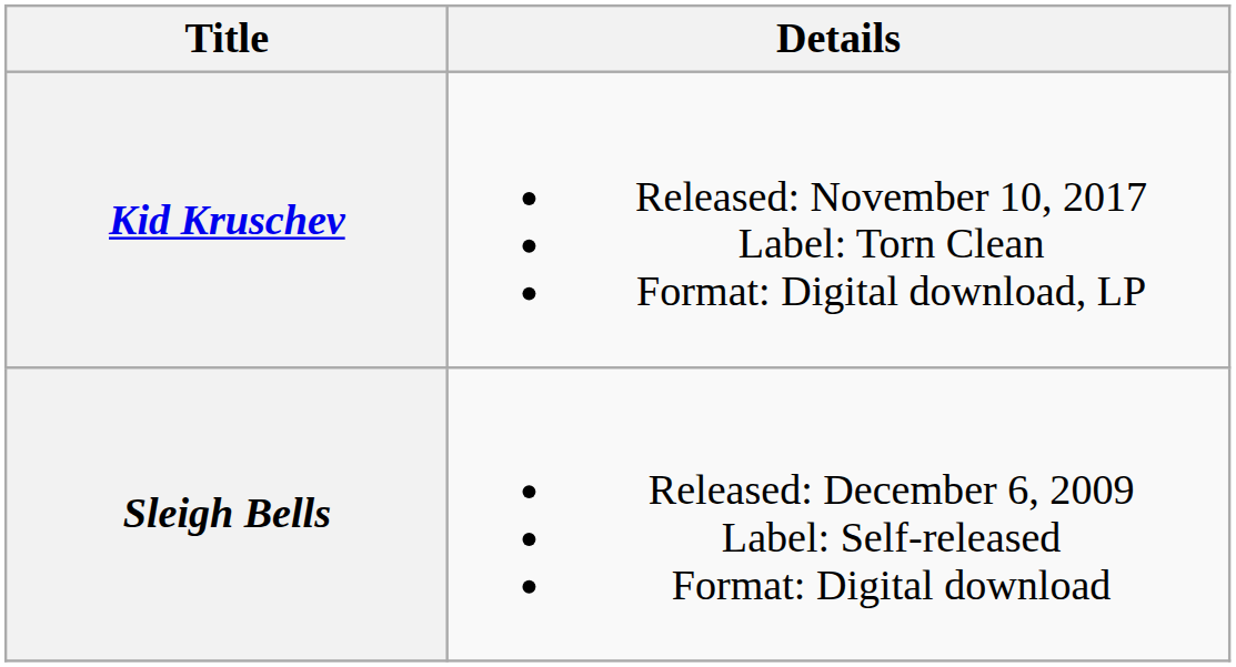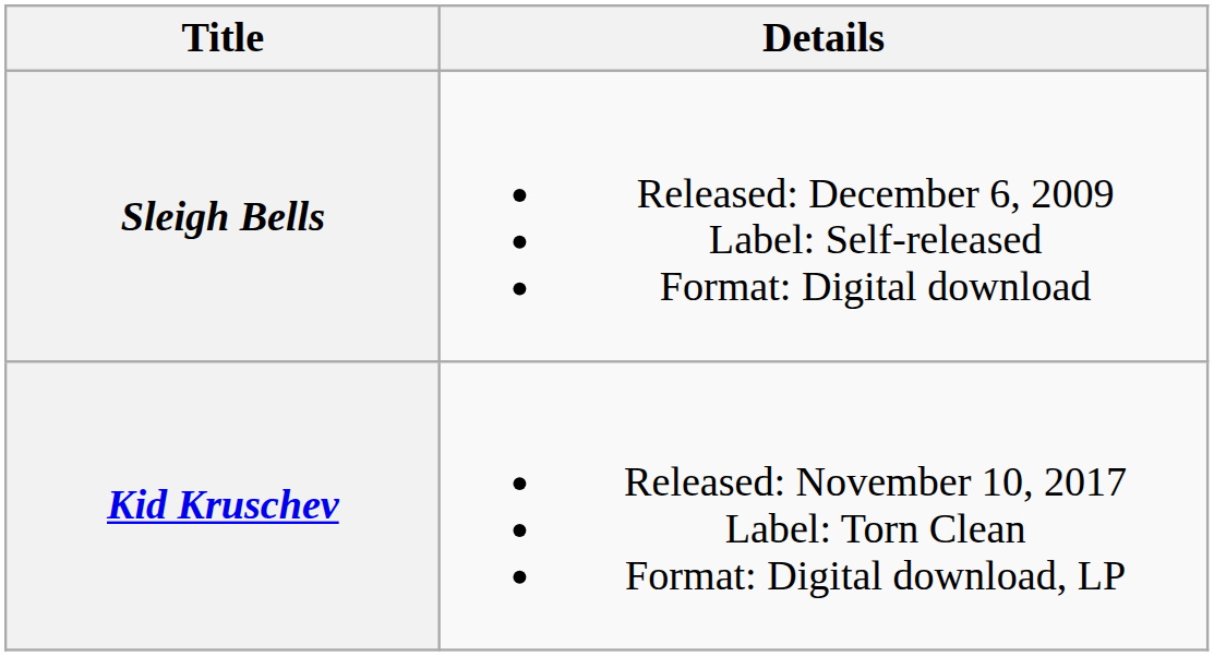 <table class="wikitable plainrowheaders" style="text-align:center;">
 <tr>
 <th scope="col" style="width:10em;">Title</th>
 <th scope="col" style="width:18em;">Details</th>
 </tr>
 <tr>
+<th scope="row"><em>Sleigh Bells</em></th>
+<td><br><ul><li>Released: December 6, 2009</li><li>Label: Self-released</li><li>Format: Digital download</li></ul></td>
+</tr>
+<tr>
 <th scope="row"><em><a href='#'>Kid Kruschev</a></em></th>
 <td><br><ul><li>Released: November 10, 2017</li><li>Label: Torn Clean</li><li>Format: Digital download, LP</li></ul></td>
 </tr>
-<tr>
-<th scope="row"><em>Sleigh Bells</em></th>
-<td><br><ul><li>Released: December 6, 2009</li><li>Label: Self-released</li><li>Format: Digital download</li></ul></td>
-</tr>
 </table>
